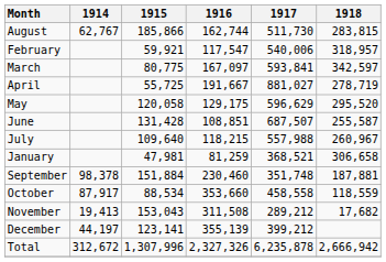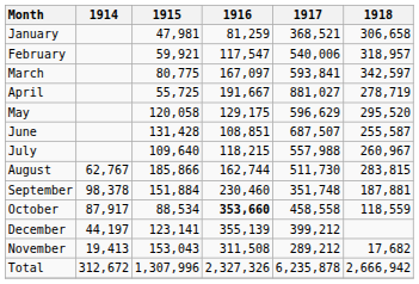 <table class="wikitable" style="text-align: right">
 <tr>
 <th style="text-align: left">Month</th>
 <th>1914</th>
 <th>1915</th>
 <th>1916</th>
 <th>1917</th>
 <th>1918</th>
 </tr>
 <tr>
-<td align=left>August</td>
-<td>62,767</td>
-<td>185,866</td>
-<td>162,744</td>
-<td>511,730</td>
-<td>283,815</td>
+<td align=left>January</td>
+<td></td>
+<td>47,981</td>
+<td>81,259</td>
+<td>368,521</td>
+<td>306,658</td>
 </tr>
 <tr>
 <td align=left>February</td>
 <td></td>
 <td>59,921</td>
 <td>117,547</td>
 <td>540,006</td>
 <td>318,957</td>
 </tr>
 <tr>
 <td align=left>March</td>
 <td></td>
 <td>80,775</td>
 <td>167,097</td>
 <td>593,841</td>
 <td>342,597</td>
 </tr>
 <tr>
 <td align=left>April</td>
 <td></td>
 <td>55,725</td>
 <td>191,667</td>
 <td>881,027</td>
 <td>278,719</td>
 </tr>
 <tr>
 <td align=left>May</td>
 <td></td>
 <td>120,058</td>
 <td>129,175</td>
 <td>596,629</td>
 <td>295,520</td>
 </tr>
 <tr>
 <td align=left>June</td>
 <td></td>
 <td>131,428</td>
 <td>108,851</td>
 <td>687,507</td>
 <td>255,587</td>
 </tr>
 <tr>
 <td align=left>July</td>
 <td></td>
 <td>109,640</td>
 <td>118,215</td>
 <td>557,988</td>
 <td>260,967</td>
 </tr>
 <tr>
-<td align=left>January</td>
-<td></td>
-<td>47,981</td>
-<td>81,259</td>
-<td>368,521</td>
-<td>306,658</td>
+<td align=left>August</td>
+<td>62,767</td>
+<td>185,866</td>
+<td>162,744</td>
+<td>511,730</td>
+<td>283,815</td>
 </tr>
 <tr>
 <td align=left>September</td>
 <td>98,378</td>
 <td>151,884</td>
 <td>230,460</td>
 <td>351,748</td>
 <td>187,881</td>
 </tr>
 <tr>
 <td align=left>October</td>
 <td>87,917</td>
 <td>88,534</td>
-<td>353,660</td>
+<td><strong>353,660</strong></td>
 <td>458,558</td>
 <td>118,559</td>
+</tr>
+<tr>
+<td align=left>December</td>
+<td>44,197</td>
+<td>123,141</td>
+<td>355,139</td>
+<td>399,212</td>
+<td></td>
 </tr>
 <tr>
 <td align=left>November</td>
 <td>19,413</td>
 <td>153,043</td>
 <td>311,508</td>
 <td>289,212</td>
 <td>17,682</td>
-</tr>
-<tr>
-<td align=left>December</td>
-<td>44,197</td>
-<td>123,141</td>
-<td>355,139</td>
-<td>399,212</td>
-<td></td>
 </tr>
 <tr>
 <td align=left>Total</td>
 <td>312,672</td>
 <td>1,307,996</td>
 <td>2,327,326</td>
 <td>6,235,878</td>
 <td>2,666,942</td>
 </tr>
 <tr>
 </tr>
 </table>
